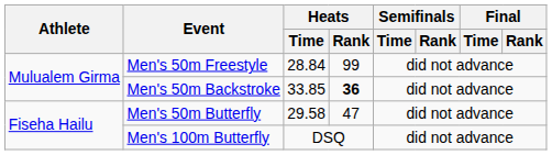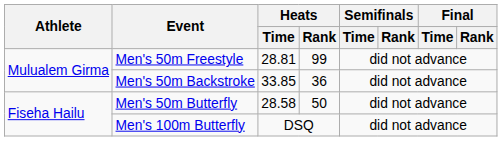 <table class=wikitable style="font-size:90%">
 <tr>
 <th rowspan="2">Athlete</th>
 <th rowspan="2">Event</th>
 <th colspan="2">Heats</th>
 <th colspan="2">Semifinals</th>
 <th colspan="2">Final</th>
 </tr>
 <tr>
 <th>Time</th>
 <th>Rank</th>
 <th>Time</th>
 <th>Rank</th>
 <th>Time</th>
 <th>Rank</th>
 </tr>
 <tr>
 <td rowspan="2"><a href='#'>Mulualem Girma</a></td>
 <td><a href='#'>Men's 50m Freestyle</a></td>
-<td align=center>28.84</td>
+<td align=center>28.81</td>
 <td align=center>99</td>
 <td align=center colspan=4>did not advance</td>
 </tr>
 <tr>
 <td><a href='#'>Men's 50m Backstroke</a></td>
 <td align=center>33.85</td>
-<td align=center><strong>36</strong></td>
+<td align=center>36</td>
 <td align=center colspan=4>did not advance</td>
 </tr>
 <tr>
 <td rowspan="2"><a href='#'>Fiseha Hailu</a></td>
 <td><a href='#'>Men's 50m Butterfly</a></td>
-<td align=center>29.58</td>
-<td align=center>47</td>
+<td align=center>28.58</td>
+<td align=center>50</td>
 <td align=center colspan=4>did not advance</td>
 </tr>
 <tr>
 <td><a href='#'>Men's 100m Butterfly</a></td>
 <td align=center colspan=2>DSQ</td>
 <td align=center colspan=4>did not advance</td>
 </tr>
 </table>
